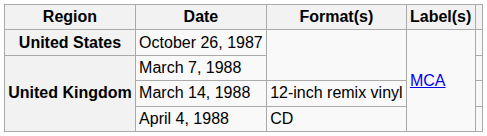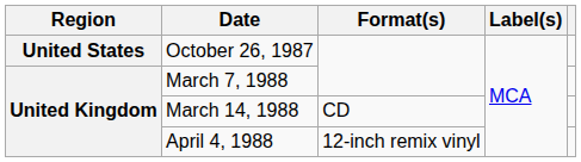 <table class="wikitable plainrowheaders">
 <tr>
 <th scope="col">Region</th>
 <th scope="col">Date</th>
 <th scope="col">Format(s)</th>
 <th scope="col">Label(s)</th>
 <th scope="col"></th>
 </tr>
 <tr>
 <th scope="row">United States</th>
 <td>October 26, 1987</td>
 <td rowspan="2"></td>
 <td rowspan="4"><a href='#'>MCA</a></td>
 <td></td>
 </tr>
 <tr>
 <th scope="row" rowspan="3">United Kingdom</th>
 <td>March 7, 1988</td>
 <td></td>
 </tr>
 <tr>
 <td>March 14, 1988</td>
-<td>12-inch remix vinyl</td>
+<td>CD</td>
 <td></td>
 </tr>
 <tr>
 <td>April 4, 1988</td>
-<td>CD</td>
+<td>12-inch remix vinyl</td>
 <td></td>
 </tr>
 </table>
